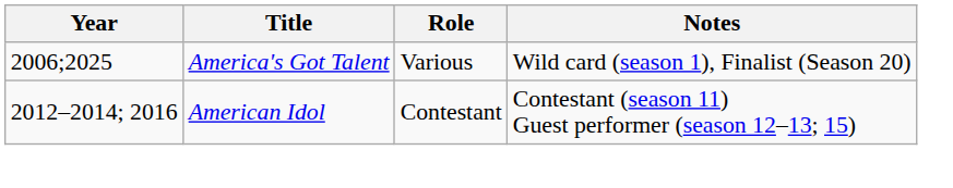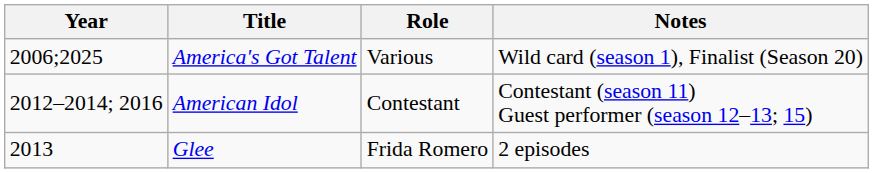 <table class="wikitable sortable">
 <tr>
 <th>Year</th>
 <th>Title</th>
 <th>Role</th>
 <th>Notes</th>
 </tr>
 <tr>
 <td>2006;2025</td>
 <td><em><a href='#'>America's Got Talent</a></em></td>
 <td>Various</td>
 <td>Wild card (<a href='#'>season 1</a>), Finalist (Season 20)</td>
 </tr>
 <tr>
 <td>2012–2014; 2016</td>
 <td><em><a href='#'>American Idol</a></em></td>
 <td>Contestant</td>
 <td>Contestant (<a href='#'>season 11</a>)<br>Guest performer (<a href='#'>season 12</a>–<a href='#'>13</a>; <a href='#'>15</a>)</td>
 </tr>
+<tr>
+<td>2013</td>
+<td><em><a href='#'>Glee</a></em></td>
+<td>Frida Romero</td>
+<td>2 episodes</td>
+</tr>
 </table>
